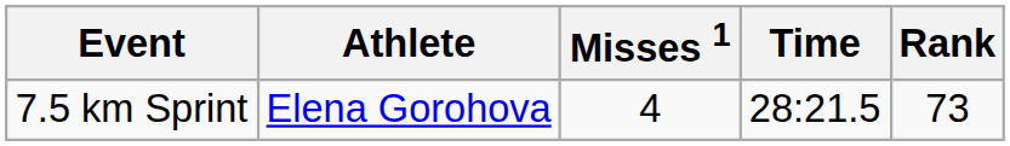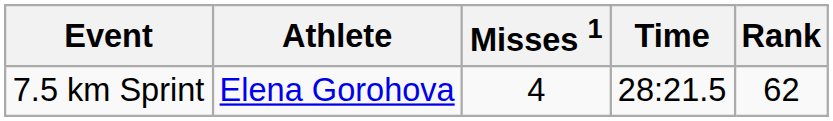 <table class="wikitable" style="font-size:90%">
 <tr>
 <th>Event</th>
 <th>Athlete</th>
 <th>Misses <sup>1</sup></th>
 <th>Time</th>
 <th>Rank</th>
 </tr>
 <tr>
 <td>7.5 km Sprint</td>
 <td><a href='#'>Elena Gorohova</a></td>
 <td align="center">4</td>
 <td align="center">28:21.5</td>
-<td align="center">73</td>
+<td align="center">62</td>
 </tr>
 </table>
